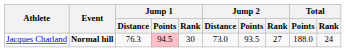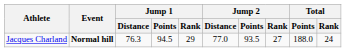 <table class="wikitable" style="font-size:90%">
 <tr>
 <th rowspan="2">Athlete</th>
 <th rowspan="2">Event</th>
 <th colspan="3">Jump 1</th>
 <th colspan="3">Jump 2</th>
 <th colspan="2">Total</th>
 </tr>
 <tr>
 <th>Distance</th>
 <th>Points</th>
 <th>Rank</th>
 <th>Distance</th>
 <th>Points</th>
 <th>Rank</th>
 <th>Points</th>
 <th>Rank</th>
 </tr>
 <tr>
 <td><a href='#'>Jacques Charland</a></td>
 <td><strong>Normal hill</strong></td>
 <td align="center">76.3</td>
-<td align="center" style="background: pink;">94.5</td>
-<td align="center">30</td>
-<td align="center">73.0</td>
+<td align="center">94.5</td>
+<td align="center">29</td>
+<td align="center">77.0</td>
 <td align="center">93.5</td>
 <td align="center">27</td>
 <td align="center">188.0</td>
 <td align="center">24</td>
 </tr>
 </table>
